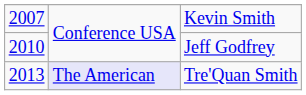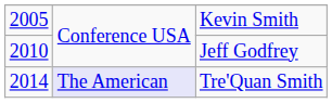 <table class="wikitable">
 <tr>
 </tr>
 <tr>
 </tr>
 <tr>
-<td align=center><a href='#'>2007</a></td>
+<td align=center><a href='#'>2005</a></td>
 <td rowspan=2><a href='#'>Conference USA</a></td>
 <td><a href='#'>Kevin Smith</a></td>
 </tr>
 <tr>
 <td align=center><a href='#'>2010</a></td>
 <td><a href='#'>Jeff Godfrey</a></td>
 </tr>
 <tr>
-<td align=center><a href='#'>2013</a></td>
+<td align=center><a href='#'>2014</a></td>
 <td style="background: lavender;"><a href='#'>The American</a></td>
 <td><a href='#'>Tre'Quan Smith</a></td>
 </tr>
 </table>
